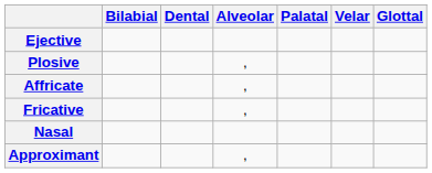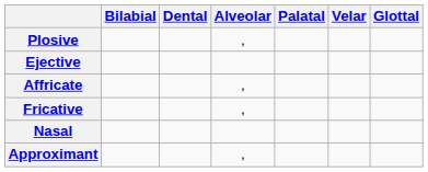 <table class="wikitable" style="text-align: center;">
 <tr>
 <th></th>
 <th><a href='#'>Bilabial</a></th>
 <th><a href='#'>Dental</a></th>
 <th><a href='#'>Alveolar</a></th>
 <th><a href='#'>Palatal</a></th>
 <th><a href='#'>Velar</a></th>
 <th><a href='#'>Glottal</a></th>
 </tr>
 <tr>
-<th><a href='#'>Ejective</a></th>
+<th><a href='#'>Plosive</a></th>
 <td></td>
 <td></td>
-<td></td>
+<td>, </td>
 <td></td>
 <td></td>
 <td></td>
 </tr>
 <tr>
-<th><a href='#'>Plosive</a></th>
+<th><a href='#'>Ejective</a></th>
 <td></td>
 <td></td>
-<td>, </td>
+<td></td>
 <td></td>
 <td></td>
 <td></td>
 </tr>
 <tr>
 <th><a href='#'>Affricate</a></th>
 <td></td>
 <td></td>
 <td>, </td>
 <td></td>
 <td></td>
 <td></td>
 </tr>
 <tr>
 <th><a href='#'>Fricative</a></th>
 <td></td>
 <td></td>
 <td>, </td>
 <td></td>
 <td></td>
 <td></td>
 </tr>
 <tr>
 <th><a href='#'>Nasal</a></th>
 <td></td>
 <td></td>
 <td></td>
 <td></td>
 <td></td>
 <td></td>
 </tr>
 <tr>
 <th><a href='#'>Approximant</a></th>
 <td></td>
 <td></td>
 <td>,</td>
 <td></td>
 <td></td>
 <td></td>
 </tr>
 </table>
